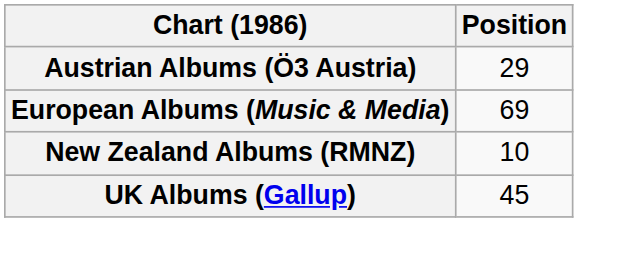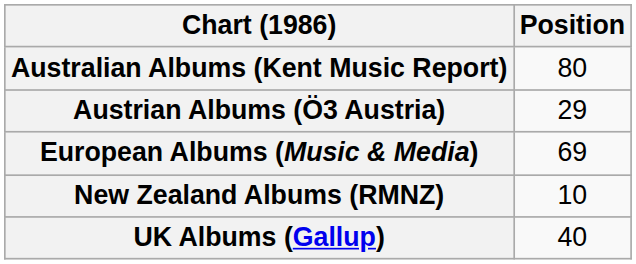 <table class="wikitable sortable plainrowheaders" style="text-align:center">
 <tr>
 <th scope="col">Chart (1986)</th>
 <th scope="col">Position</th>
+</tr>
+<tr>
+<th scope="row">Australian Albums (Kent Music Report)</th>
+<td>80</td>
 </tr>
 <tr>
 <th scope="row">Austrian Albums (Ö3 Austria)</th>
 <td>29</td>
 </tr>
 <tr>
 <th scope="row">European Albums (<em>Music & Media</em>)</th>
 <td>69</td>
 </tr>
 <tr>
 <th scope="row">New Zealand Albums (RMNZ)</th>
 <td>10</td>
 </tr>
 <tr>
 <th scope="row">UK Albums (<a href='#'>Gallup</a>)</th>
-<td>45</td>
+<td>40</td>
 </tr>
 </table>
